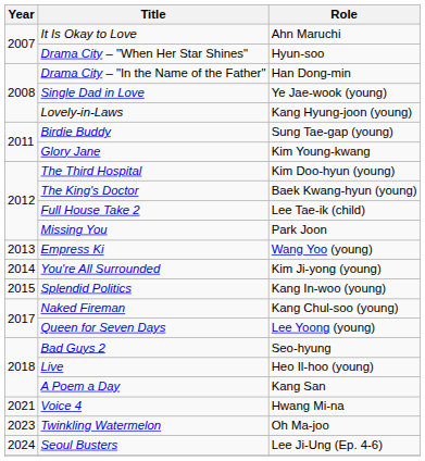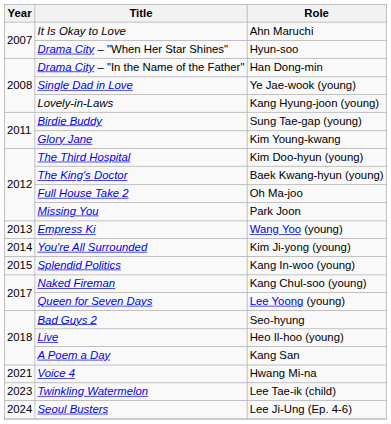 <table class="wikitable sortable">
 <tr>
 <th>Year</th>
 <th>Title</th>
 <th>Role</th>
 </tr>
 <tr>
 <td rowspan="2">2007</td>
 <td><em>It Is Okay to Love</em></td>
 <td>Ahn Maruchi</td>
 </tr>
 <tr>
 <td><em><a href='#'>Drama City</a></em> – "When Her Star Shines"</td>
 <td>Hyun-soo</td>
 </tr>
 <tr>
 <td rowspan="3">2008</td>
 <td><em><a href='#'>Drama City</a></em> – "In the Name of the Father"</td>
 <td>Han Dong-min</td>
 </tr>
 <tr>
 <td><em><a href='#'>Single Dad in Love</a></em></td>
 <td>Ye Jae-wook (young)</td>
 </tr>
 <tr>
 <td><em>Lovely-in-Laws</em></td>
 <td>Kang Hyung-joon (young)</td>
 </tr>
 <tr>
 <td rowspan="2">2011</td>
 <td><em><a href='#'>Birdie Buddy</a></em></td>
 <td>Sung Tae-gap (young)</td>
 </tr>
 <tr>
 <td><em><a href='#'>Glory Jane</a></em></td>
 <td>Kim Young-kwang</td>
 </tr>
 <tr>
 <td rowspan="4">2012</td>
 <td><em><a href='#'>The Third Hospital</a></em></td>
 <td>Kim Doo-hyun (young)</td>
 </tr>
 <tr>
 <td><em><a href='#'>The King's Doctor</a></em></td>
 <td>Baek Kwang-hyun (young)</td>
 </tr>
 <tr>
 <td><em><a href='#'>Full House Take 2</a></em></td>
-<td>Lee Tae-ik (child)</td>
+<td>Oh Ma-joo</td>
 </tr>
 <tr>
 <td><em><a href='#'>Missing You</a></em></td>
 <td>Park Joon</td>
 </tr>
 <tr>
 <td>2013</td>
 <td><em><a href='#'>Empress Ki</a></em></td>
 <td><a href='#'>Wang Yoo</a> (young)</td>
 </tr>
 <tr>
 <td>2014</td>
 <td><em><a href='#'>You're All Surrounded</a></em></td>
 <td>Kim Ji-yong (young)</td>
 </tr>
 <tr>
 <td>2015</td>
 <td><em><a href='#'>Splendid Politics</a></em></td>
 <td>Kang In-woo (young)</td>
 </tr>
 <tr>
 <td rowspan="2">2017</td>
 <td><em><a href='#'>Naked Fireman</a></em></td>
 <td>Kang Chul-soo (young)</td>
 </tr>
 <tr>
 <td><em><a href='#'>Queen for Seven Days</a></em></td>
 <td><a href='#'>Lee Yoong</a> (young)</td>
 </tr>
 <tr>
 <td rowspan="3">2018</td>
 <td><em><a href='#'>Bad Guys 2</a></em></td>
 <td>Seo-hyung</td>
 </tr>
 <tr>
 <td><em><a href='#'>Live</a></em></td>
 <td>Heo Il-hoo (young)</td>
 </tr>
 <tr>
 <td><em><a href='#'>A Poem a Day</a></em></td>
 <td>Kang San</td>
 </tr>
 <tr>
 <td>2021</td>
 <td><em><a href='#'>Voice 4</a></em></td>
 <td>Hwang Mi-na</td>
 </tr>
 <tr>
 <td>2023</td>
 <td><em><a href='#'>Twinkling Watermelon</a></em></td>
-<td>Oh Ma-joo</td>
+<td>Lee Tae-ik (child)</td>
 </tr>
 <tr>
 <td>2024</td>
 <td><em><a href='#'>Seoul Busters</a></em></td>
 <td>Lee Ji-Ung (Ep. 4-6)</td>
 </tr>
 <tr>
 </tr>
 </table>
